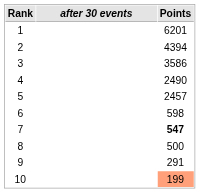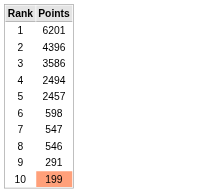 <table cellspacing="1" cellpadding="3" style="border:1px solid #AAAAAA;font-size:86%">
 <tr bgcolor="#E4E4E4">
 <th style="border-bottom:1px solid #AAAAAA" width=10>Rank</th>
-<th style="border-bottom:1px solid #AAAAAA" width=155><em>after 30 events</em></th>
 <th style="border-bottom:1px solid #AAAAAA" width=40>Points</th>
 </tr>
 <tr>
 <td align=center>1</td>
-<td></td>
 <td align=center>6201</td>
 </tr>
 <tr>
 <td align=center>2</td>
-<td></td>
-<td align=center>4394</td>
+<td align=center>4396</td>
 </tr>
 <tr>
 <td align=center>3</td>
-<td></td>
 <td align=center>3586</td>
 </tr>
 <tr>
 <td align=center>4</td>
-<td></td>
-<td align=center>2490</td>
+<td align=center>2494</td>
 </tr>
 <tr>
 <td align=center>5</td>
-<td></td>
 <td align=center>2457</td>
 </tr>
 <tr>
 <td align=center>6</td>
-<td></td>
 <td align=center>598</td>
 </tr>
 <tr>
 <td align=center>7</td>
-<td></td>
-<td align=center><strong>547</strong></td>
+<td align=center>547</td>
 </tr>
 <tr>
 <td align=center>8</td>
-<td></td>
-<td align=center>500</td>
+<td align=center>546</td>
 </tr>
 <tr>
 <td align=center>9</td>
-<td></td>
 <td align=center>291</td>
 </tr>
 <tr>
 <td align=center>10</td>
-<td></td>
 <td align=center style="background: lightsalmon;">199</td>
 </tr>
 </table>
